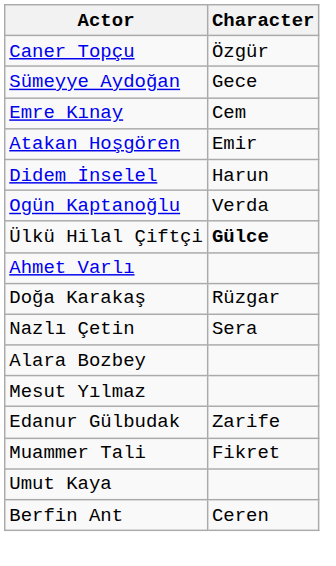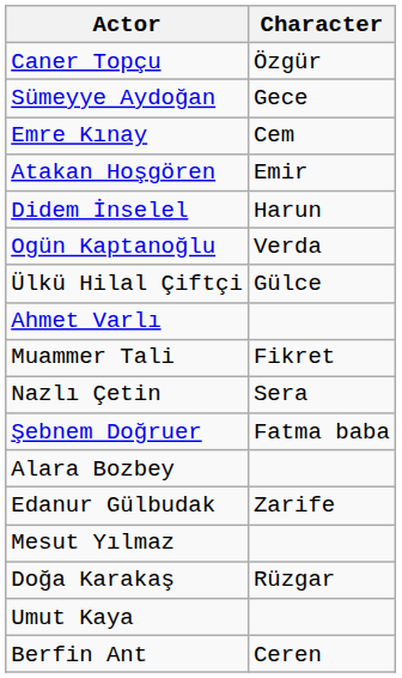 <table class="wikitable">
 <tr>
 <th>Actor</th>
 <th>Character</th>
 </tr>
 <tr>
 <td><a href='#'>Caner Topçu</a></td>
 <td>Özgür</td>
 </tr>
 <tr>
 <td><a href='#'>Sümeyye Aydoğan</a></td>
 <td>Gece</td>
 </tr>
 <tr>
 <td><a href='#'>Emre Kınay</a></td>
 <td>Cem</td>
 </tr>
 <tr>
 <td><a href='#'>Atakan Hoşgören</a></td>
 <td>Emir</td>
 </tr>
 <tr>
 <td><a href='#'>Didem İnselel</a></td>
 <td>Harun</td>
 </tr>
 <tr>
 <td><a href='#'>Ogün Kaptanoğlu</a></td>
 <td>Verda</td>
 </tr>
 <tr>
 <td>Ülkü Hilal Çiftçi</td>
-<td><strong>Gülce</strong></td>
+<td>Gülce</td>
 </tr>
 <tr>
 <td><a href='#'>Ahmet Varlı</a></td>
 <td></td>
 </tr>
 <tr>
-<td>Doğa Karakaş</td>
-<td>Rüzgar</td>
+<td>Muammer Tali</td>
+<td>Fikret</td>
 </tr>
 <tr>
 <td>Nazlı Çetin</td>
 <td>Sera</td>
 </tr>
 <tr>
-<td>Alara Bozbey</td>
-<td></td>
+<td><a href='#'>Şebnem Doğruer</a></td>
+<td>Fatma baba</td>
 </tr>
 <tr>
-<td>Mesut Yılmaz</td>
+<td>Alara Bozbey</td>
 <td></td>
 </tr>
 <tr>
 <td>Edanur Gülbudak</td>
 <td>Zarife</td>
 </tr>
 <tr>
-<td>Muammer Tali</td>
-<td>Fikret</td>
+<td>Mesut Yılmaz</td>
+<td></td>
+</tr>
+<tr>
+<td>Doğa Karakaş</td>
+<td>Rüzgar</td>
 </tr>
 <tr>
 <td>Umut Kaya</td>
 <td></td>
 </tr>
 <tr>
 <td>Berfin Ant</td>
 <td>Ceren</td>
 </tr>
 </table>
